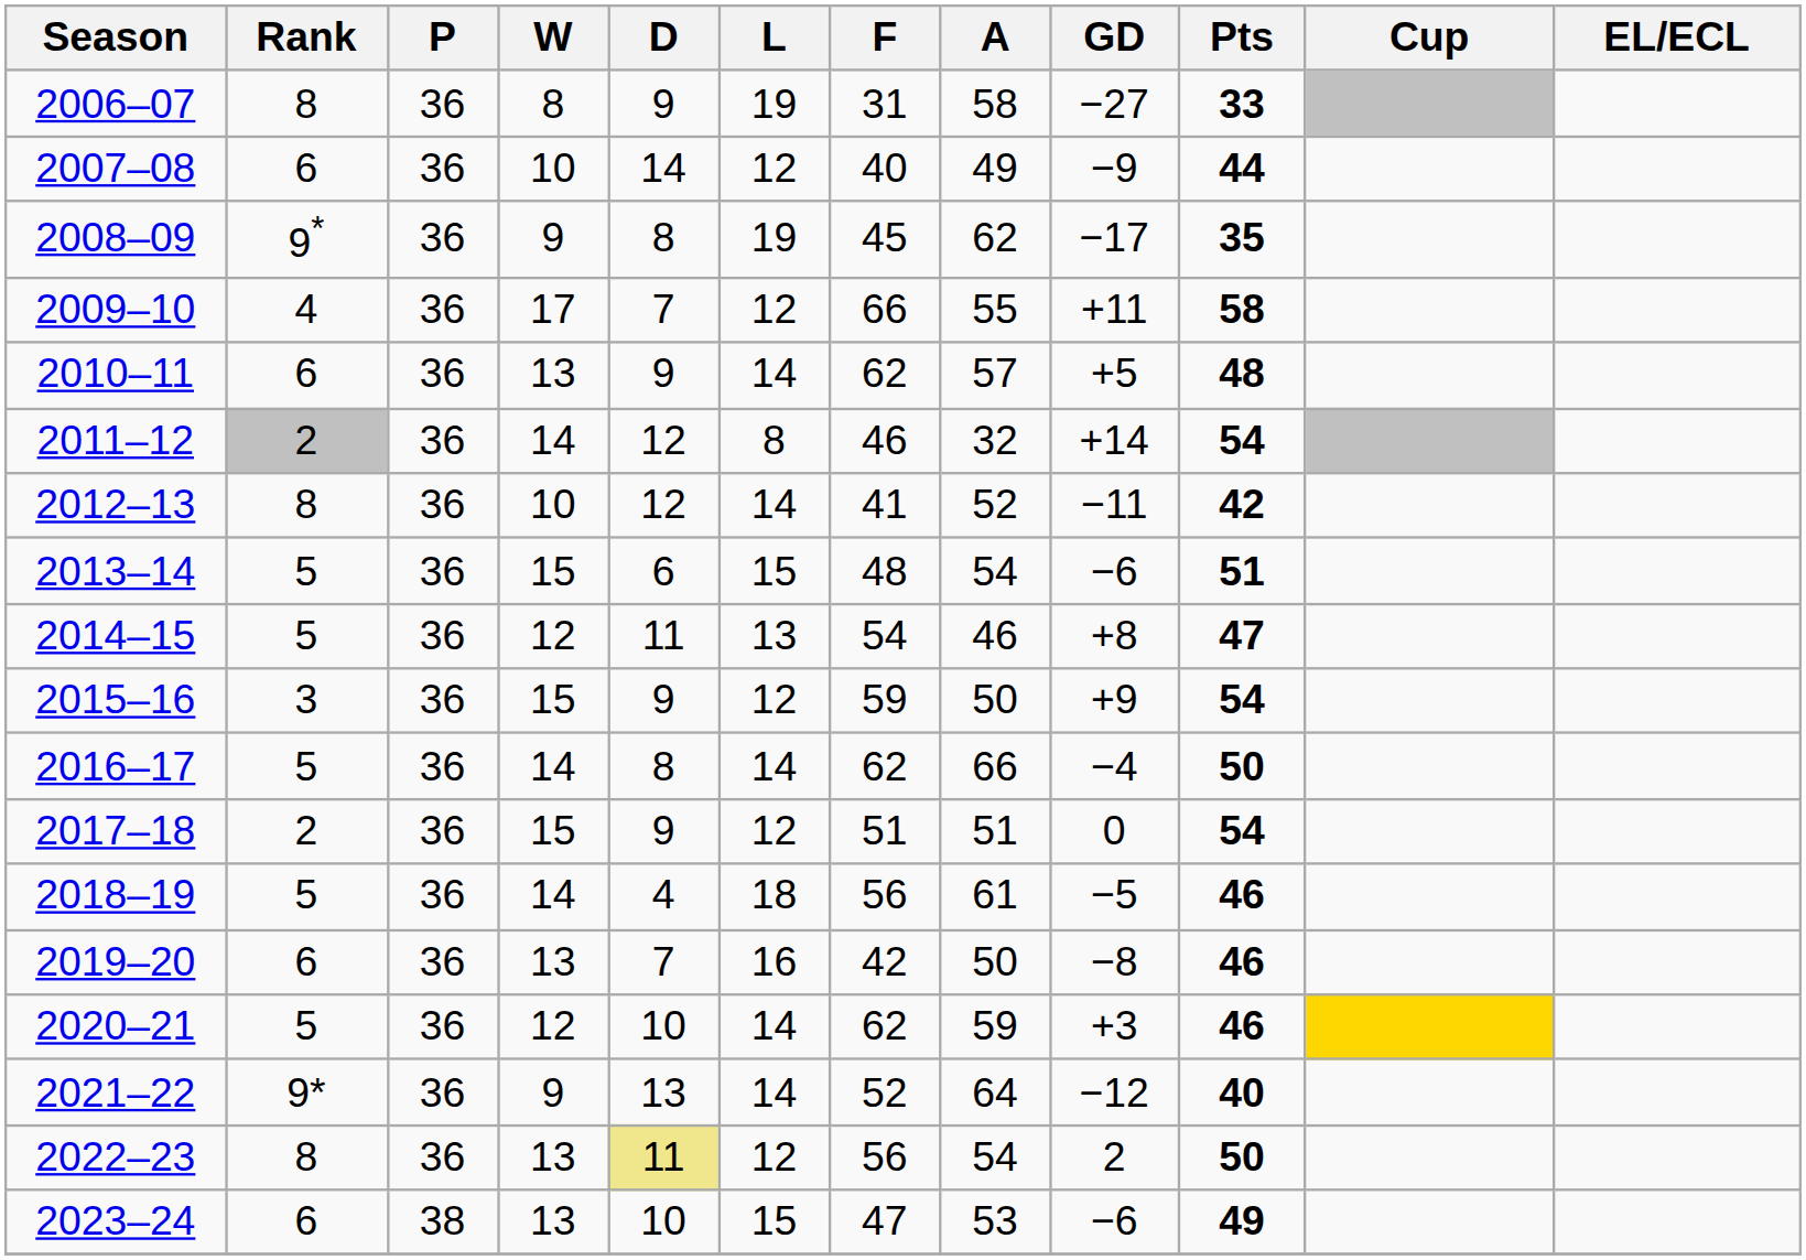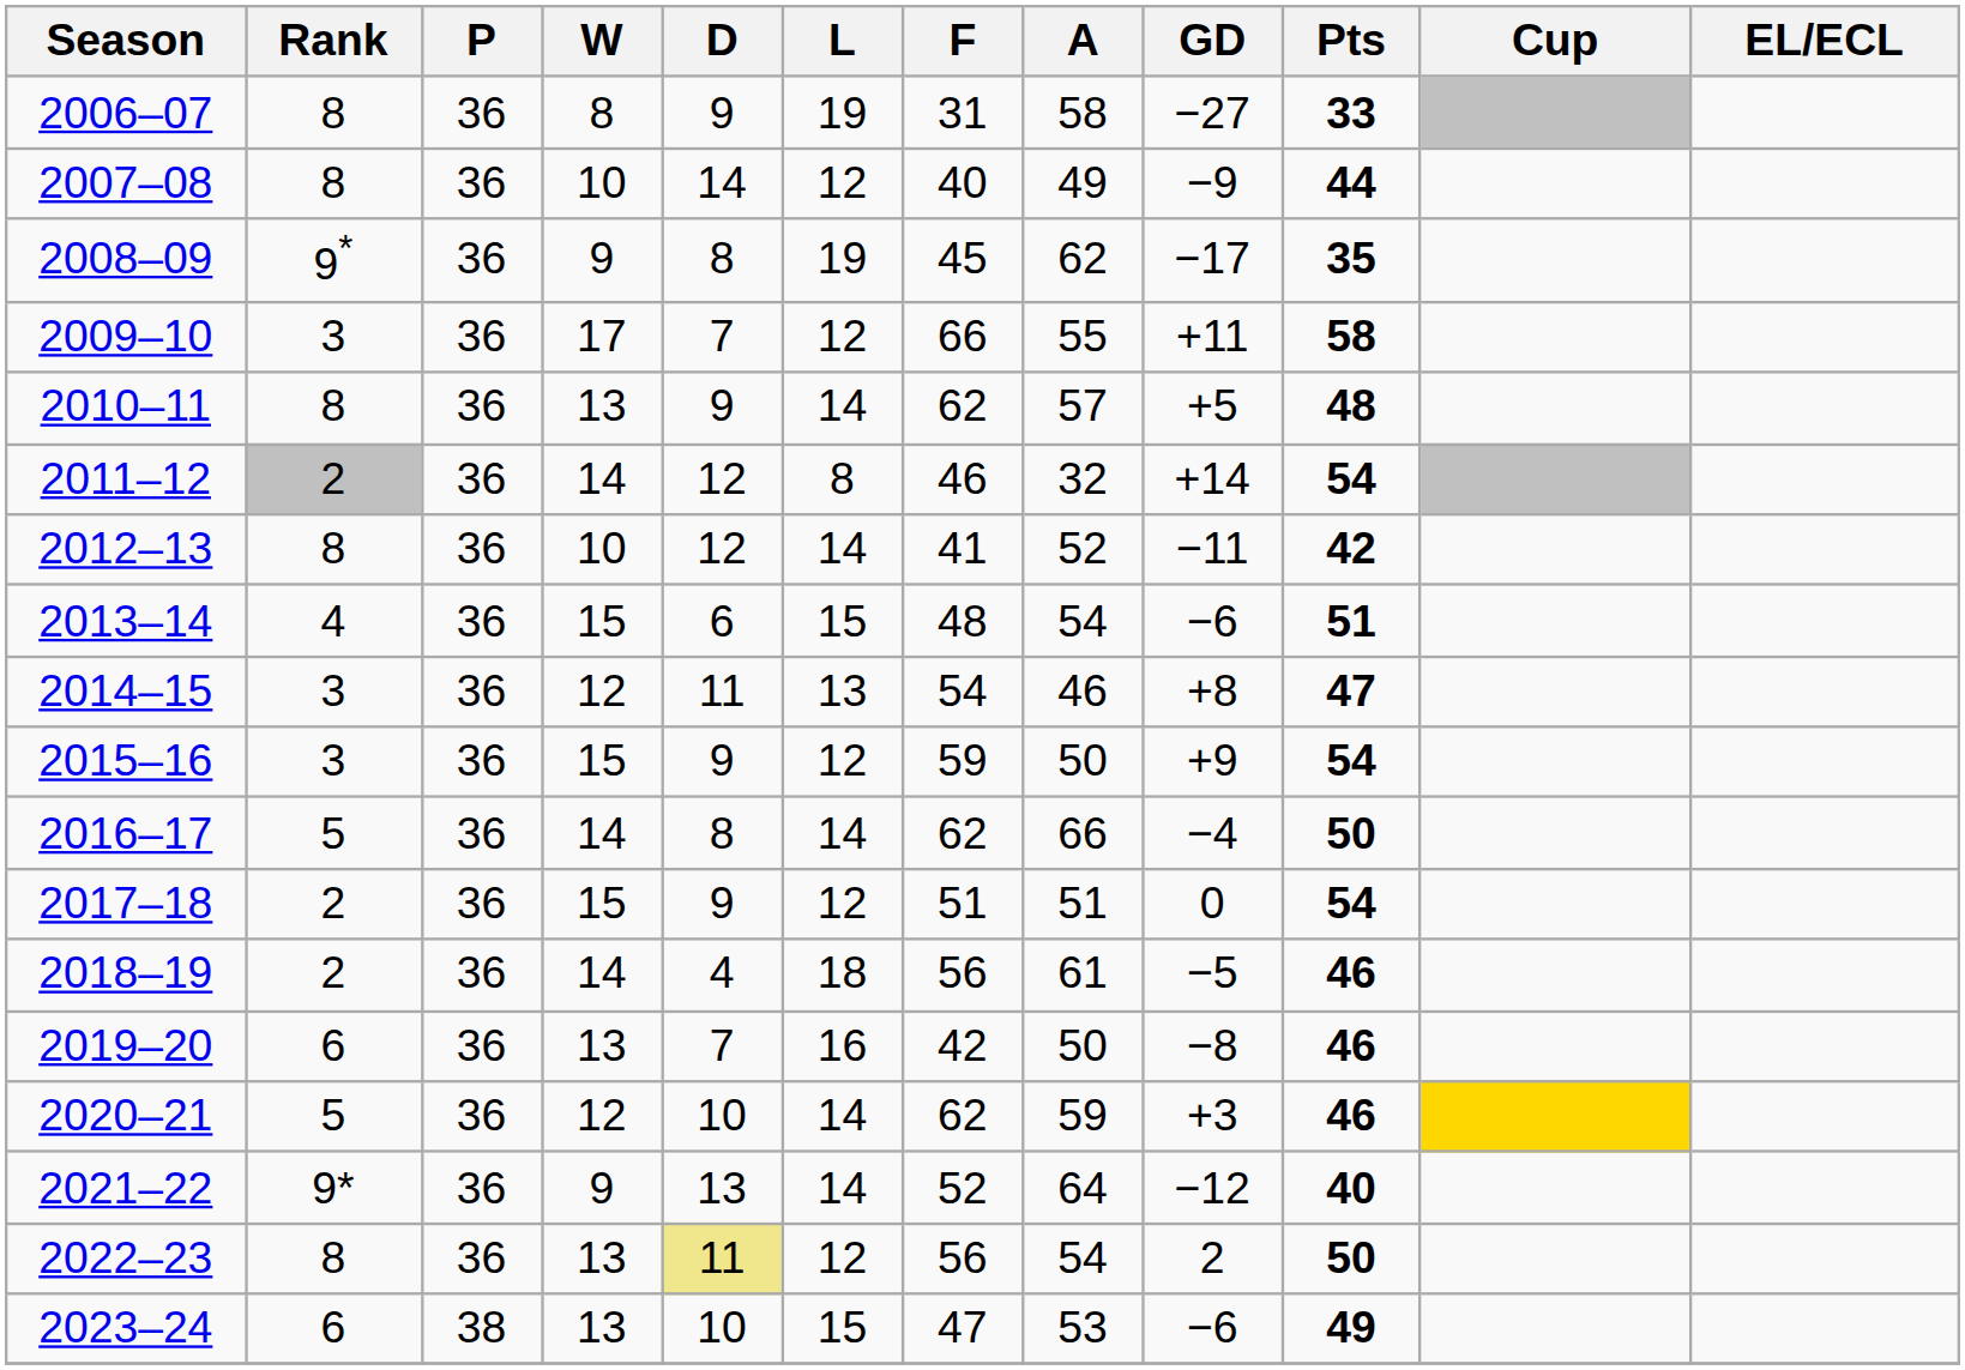 <table class="wikitable sortable" style="width:700px; text-align:center;">
 <tr>
 <th style="width:40px;">Season</th>
 <th style="width:40px;">Rank</th>
 <th style="width:25px;">P</th>
 <th style="width:25px;">W</th>
 <th style="width:25px;">D</th>
 <th style="width:25px;">L</th>
 <th style="width:25px;">F</th>
 <th style="width:25px;">A</th>
 <th style="width:30px;">GD</th>
 <th style="width:30px;">Pts</th>
 <th style="width:65px;">Cup</th>
 <th style="width:65px;">EL/ECL</th>
 </tr>
 <tr>
 <td><a href='#'>2006–07</a></td>
 <td>8</td>
 <td>36</td>
 <td>8</td>
 <td>9</td>
 <td>19</td>
 <td>31</td>
 <td>58</td>
 <td>−27</td>
 <td><strong>33</strong></td>
 <td style="background:silver;"></td>
 <td></td>
 </tr>
 <tr>
 <td><a href='#'>2007–08</a></td>
-<td>6</td>
+<td>8</td>
 <td>36</td>
 <td>10</td>
 <td>14</td>
 <td>12</td>
 <td>40</td>
 <td>49</td>
 <td>−9</td>
 <td><strong>44</strong></td>
 <td></td>
 <td></td>
 </tr>
 <tr>
 <td><a href='#'>2008–09</a></td>
 <td>9<sup>*</sup></td>
 <td>36</td>
 <td>9</td>
 <td>8</td>
 <td>19</td>
 <td>45</td>
 <td>62</td>
 <td>−17</td>
 <td><strong>35</strong></td>
 <td></td>
 <td></td>
 </tr>
 <tr>
 <td><a href='#'>2009–10</a></td>
-<td>4</td>
+<td>3</td>
 <td>36</td>
 <td>17</td>
 <td>7</td>
 <td>12</td>
 <td>66</td>
 <td>55</td>
 <td>+11</td>
 <td><strong>58</strong></td>
 <td></td>
 <td></td>
 </tr>
 <tr>
 <td><a href='#'>2010–11</a></td>
-<td>6</td>
+<td>8</td>
 <td>36</td>
 <td>13</td>
 <td>9</td>
 <td>14</td>
 <td>62</td>
 <td>57</td>
 <td>+5</td>
 <td><strong>48</strong></td>
 <td></td>
 <td></td>
 </tr>
 <tr>
 <td><a href='#'>2011–12</a></td>
 <td style="background:silver;">2</td>
 <td>36</td>
 <td>14</td>
 <td>12</td>
 <td>8</td>
 <td>46</td>
 <td>32</td>
 <td>+14</td>
 <td><strong>54</strong></td>
 <td style="background:silver;"></td>
 <td></td>
 </tr>
 <tr>
 <td><a href='#'>2012–13</a></td>
 <td>8</td>
 <td>36</td>
 <td>10</td>
 <td>12</td>
 <td>14</td>
 <td>41</td>
 <td>52</td>
 <td>−11</td>
 <td><strong>42</strong></td>
 <td></td>
 <td></td>
 </tr>
 <tr>
 <td><a href='#'>2013–14</a></td>
-<td>5</td>
+<td>4</td>
 <td>36</td>
 <td>15</td>
 <td>6</td>
 <td>15</td>
 <td>48</td>
 <td>54</td>
 <td>−6</td>
 <td><strong>51</strong></td>
 <td></td>
 <td></td>
 </tr>
 <tr>
 <td><a href='#'>2014–15</a></td>
-<td>5</td>
+<td>3</td>
 <td>36</td>
 <td>12</td>
 <td>11</td>
 <td>13</td>
 <td>54</td>
 <td>46</td>
 <td>+8</td>
 <td><strong>47</strong></td>
 <td></td>
 <td></td>
 </tr>
 <tr>
 <td><a href='#'>2015–16</a></td>
 <td>3</td>
 <td>36</td>
 <td>15</td>
 <td>9</td>
 <td>12</td>
 <td>59</td>
 <td>50</td>
 <td>+9</td>
 <td><strong>54</strong></td>
 <td></td>
 <td></td>
 </tr>
 <tr>
 <td><a href='#'>2016–17</a></td>
 <td>5</td>
 <td>36</td>
 <td>14</td>
 <td>8</td>
 <td>14</td>
 <td>62</td>
 <td>66</td>
 <td>−4</td>
 <td><strong>50</strong></td>
 <td></td>
 <td></td>
 </tr>
 <tr>
 <td><a href='#'>2017–18</a></td>
 <td>2</td>
 <td>36</td>
 <td>15</td>
 <td>9</td>
 <td>12</td>
 <td>51</td>
 <td>51</td>
 <td>0</td>
 <td><strong>54</strong></td>
 <td></td>
 <td></td>
 </tr>
 <tr>
 <td><a href='#'>2018–19</a></td>
-<td>5</td>
+<td>2</td>
 <td>36</td>
 <td>14</td>
 <td>4</td>
 <td>18</td>
 <td>56</td>
 <td>61</td>
 <td>−5</td>
 <td><strong>46</strong></td>
 <td></td>
 <td></td>
 </tr>
 <tr>
 <td><a href='#'>2019–20</a></td>
 <td>6</td>
 <td>36</td>
 <td>13</td>
 <td>7</td>
 <td>16</td>
 <td>42</td>
 <td>50</td>
 <td>−8</td>
 <td><strong>46</strong></td>
 <td></td>
 <td></td>
 </tr>
 <tr>
 <td><a href='#'>2020–21</a></td>
 <td>5</td>
 <td>36</td>
 <td>12</td>
 <td>10</td>
 <td>14</td>
 <td>62</td>
 <td>59</td>
 <td>+3</td>
 <td><strong>46</strong></td>
 <td style="background:gold;"></td>
 <td></td>
 </tr>
 <tr>
 <td><a href='#'>2021–22</a></td>
 <td>9*</td>
 <td>36</td>
 <td>9</td>
 <td>13</td>
 <td>14</td>
 <td>52</td>
 <td>64</td>
 <td>−12</td>
 <td><strong>40</strong></td>
 <td></td>
 <td></td>
 </tr>
 <tr>
 <td><a href='#'>2022–23</a></td>
 <td>8</td>
 <td>36</td>
 <td>13</td>
 <td style="background: khaki;">11</td>
 <td>12</td>
 <td>56</td>
 <td>54</td>
 <td>2</td>
 <td><strong>50</strong></td>
 <td></td>
 <td></td>
 </tr>
 <tr>
 <td><a href='#'>2023–24</a></td>
 <td>6</td>
 <td>38</td>
 <td>13</td>
 <td>10</td>
 <td>15</td>
 <td>47</td>
 <td>53</td>
 <td>−6</td>
 <td><strong>49</strong></td>
 <td></td>
 <td></td>
 </tr>
 <tr>
 </tr>
 </table>
